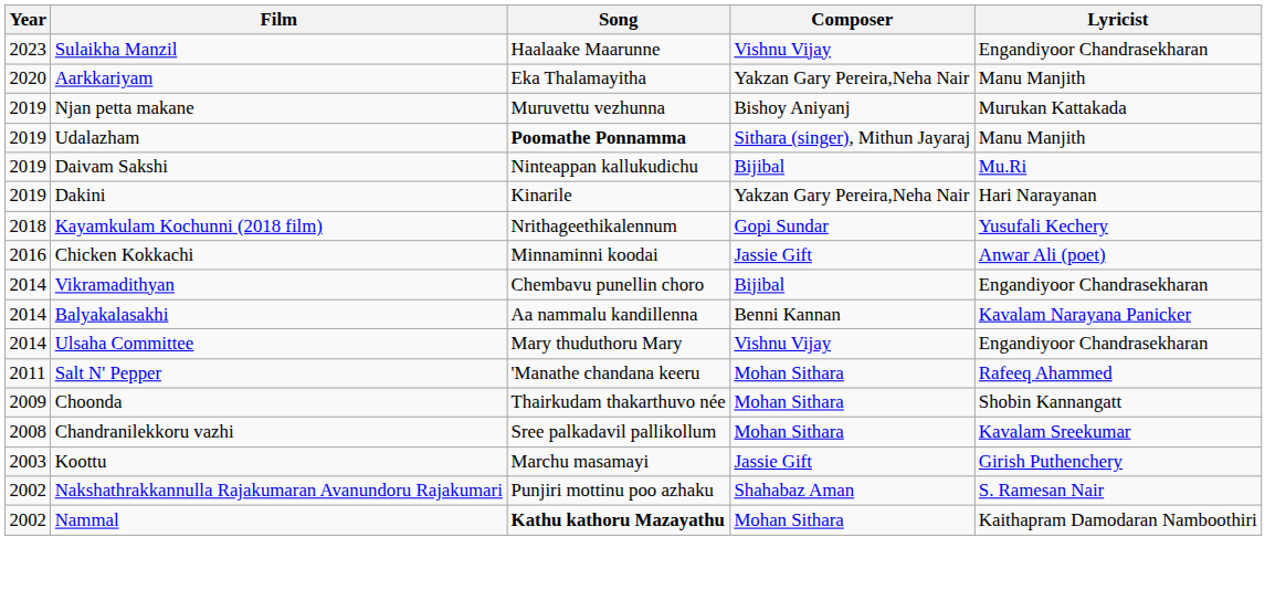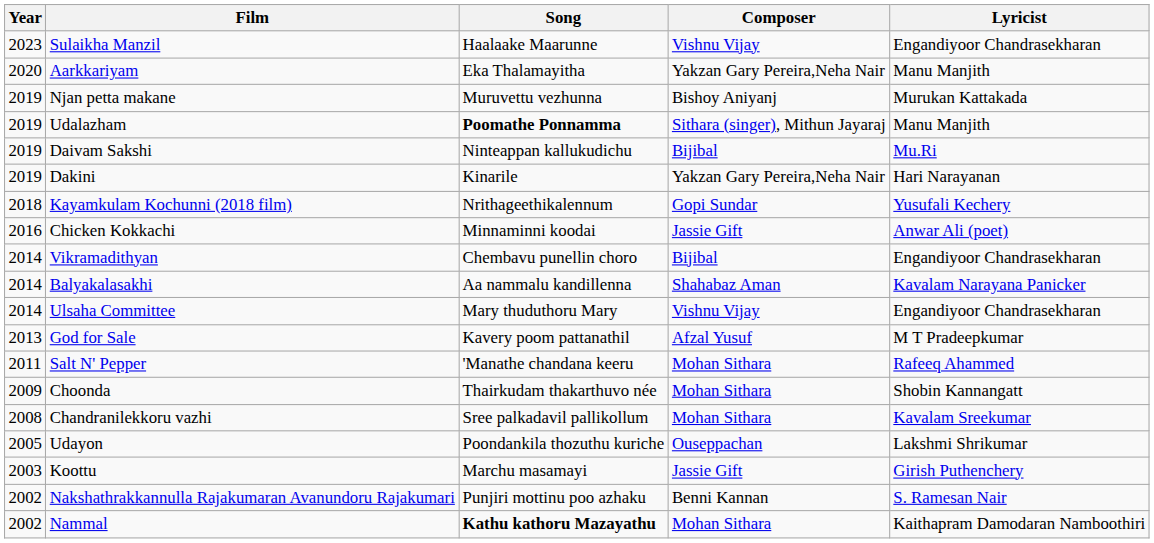 <table class = "sortable wikitable">
 <tr>
 <th>Year</th>
 <th>Film</th>
 <th>Song</th>
 <th>Composer</th>
 <th>Lyricist</th>
 </tr>
 <tr>
 <td>2023</td>
 <td><a href='#'>Sulaikha Manzil</a></td>
 <td>Haalaake Maarunne</td>
 <td><a href='#'>Vishnu Vijay</a></td>
 <td>Engandiyoor Chandrasekharan</td>
 </tr>
 <tr>
 <td>2020</td>
 <td><a href='#'>Aarkkariyam</a></td>
 <td>Eka Thalamayitha</td>
 <td>Yakzan Gary Pereira,Neha Nair</td>
 <td>Manu Manjith</td>
 </tr>
 <tr>
 <td>2019</td>
 <td>Njan petta makane</td>
 <td>Muruvettu vezhunna</td>
 <td>Bishoy Aniyanj</td>
 <td>Murukan Kattakada</td>
 </tr>
 <tr>
 <td>2019</td>
 <td>Udalazham</td>
 <td><strong>Poomathe Ponnamma</strong></td>
 <td><a href='#'>Sithara (singer)</a>, Mithun Jayaraj</td>
 <td>Manu Manjith</td>
 </tr>
 <tr>
 <td>2019</td>
 <td>Daivam Sakshi</td>
 <td>Ninteappan kallukudichu</td>
 <td><a href='#'>Bijibal</a></td>
 <td><a href='#'>Mu.Ri</a></td>
 </tr>
 <tr>
 <td>2019</td>
 <td>Dakini</td>
 <td>Kinarile</td>
 <td>Yakzan Gary Pereira,Neha Nair</td>
 <td>Hari Narayanan</td>
 </tr>
 <tr>
 <td>2018</td>
 <td><a href='#'>Kayamkulam Kochunni (2018 film)</a></td>
 <td>Nrithageethikalennum</td>
 <td><a href='#'>Gopi Sundar</a></td>
 <td><a href='#'>Yusufali Kechery</a></td>
 </tr>
 <tr>
 <td>2016</td>
 <td>Chicken Kokkachi</td>
 <td>Minnaminni koodai</td>
 <td><a href='#'>Jassie Gift</a></td>
 <td><a href='#'>Anwar Ali (poet)</a></td>
 </tr>
 <tr>
 <td>2014</td>
 <td><a href='#'>Vikramadithyan</a></td>
 <td>Chembavu punellin choro</td>
 <td><a href='#'>Bijibal</a></td>
 <td>Engandiyoor Chandrasekharan</td>
 </tr>
 <tr>
 <td>2014</td>
 <td><a href='#'>Balyakalasakhi</a></td>
 <td>Aa nammalu kandillenna</td>
-<td>Benni Kannan</td>
+<td><a href='#'>Shahabaz Aman</a></td>
 <td><a href='#'>Kavalam Narayana Panicker</a></td>
 </tr>
 <tr>
 <td>2014</td>
 <td><a href='#'>Ulsaha Committee</a></td>
 <td>Mary thuduthoru Mary</td>
 <td><a href='#'>Vishnu Vijay</a></td>
 <td>Engandiyoor Chandrasekharan</td>
+</tr>
+<tr>
+<td>2013</td>
+<td><a href='#'>God for Sale</a></td>
+<td>Kavery poom pattanathil</td>
+<td><a href='#'>Afzal Yusuf</a></td>
+<td>M T Pradeepkumar</td>
 </tr>
 <tr>
 <td>2011</td>
 <td><a href='#'>Salt N' Pepper</a></td>
 <td>'Manathe chandana keeru</td>
 <td><a href='#'>Mohan Sithara</a></td>
 <td><a href='#'>Rafeeq Ahammed</a></td>
 </tr>
 <tr>
 <td>2009</td>
 <td>Choonda</td>
 <td>Thairkudam thakarthuvo née</td>
 <td><a href='#'>Mohan Sithara</a></td>
 <td>Shobin Kannangatt</td>
 </tr>
 <tr>
 <td>2008</td>
 <td>Chandranilekkoru vazhi</td>
 <td>Sree palkadavil pallikollum</td>
 <td><a href='#'>Mohan Sithara</a></td>
 <td><a href='#'>Kavalam Sreekumar</a></td>
 </tr>
 <tr>
+<td>2005</td>
+<td>Udayon</td>
+<td>Poondankila thozuthu kuriche</td>
+<td><a href='#'>Ouseppachan</a></td>
+<td>Lakshmi Shrikumar</td>
+</tr>
+<tr>
 <td>2003</td>
 <td>Koottu</td>
 <td>Marchu masamayi</td>
 <td><a href='#'>Jassie Gift</a></td>
 <td><a href='#'>Girish Puthenchery</a></td>
 </tr>
 <tr>
 <td>2002</td>
 <td><a href='#'>Nakshathrakkannulla Rajakumaran Avanundoru Rajakumari</a></td>
 <td>Punjiri mottinu poo azhaku</td>
-<td><a href='#'>Shahabaz Aman</a></td>
+<td>Benni Kannan</td>
 <td><a href='#'>S. Ramesan Nair</a></td>
 </tr>
 <tr>
 <td>2002</td>
 <td><a href='#'>Nammal</a></td>
 <td><strong>Kathu kathoru Mazayathu</strong></td>
 <td><a href='#'>Mohan Sithara</a></td>
 <td>Kaithapram Damodaran Namboothiri</td>
 </tr>
 </table>
